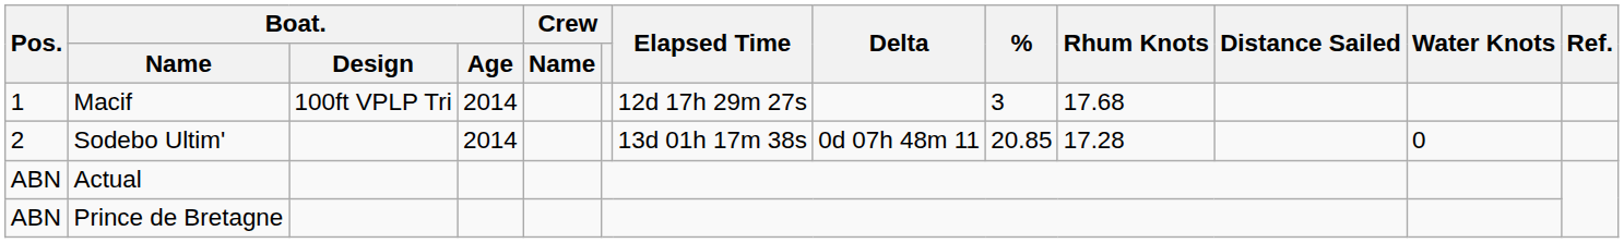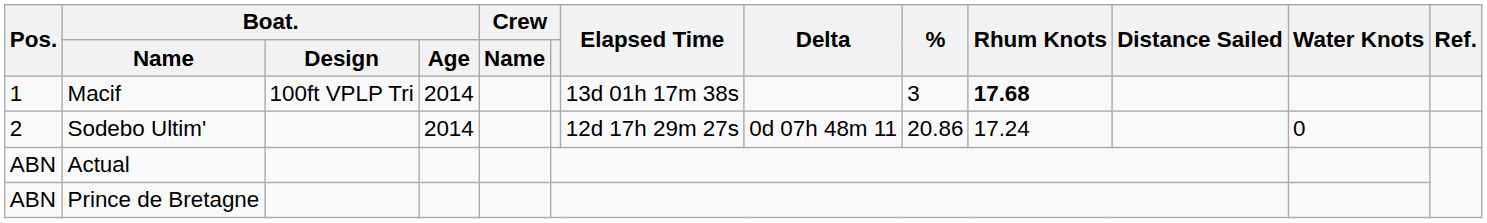 <table class="wikitable sortable">
 <tr>
 <th rowspan=2>Pos.</th>
 <th colspan=3>Boat.</th>
 <th colspan=2>Crew</th>
 <th rowspan=2>Elapsed Time</th>
 <th rowspan=2>Delta</th>
 <th rowspan=2>%</th>
 <th rowspan=2>Rhum Knots</th>
 <th rowspan=2>Distance Sailed</th>
 <th rowspan=2>Water Knots</th>
 <th rowspan=2>Ref.</th>
 </tr>
 <tr>
 <th>Name</th>
 <th>Design</th>
 <th>Age</th>
 <th>Name</th>
 <th></th>
 </tr>
 <tr>
 <td>1</td>
 <td>Macif</td>
 <td>100ft VPLP Tri</td>
 <td>2014</td>
 <td> <br> </td>
 <td> <br> </td>
-<td>12d 17h 29m 27s</td>
+<td>13d 01h 17m 38s</td>
 <td></td>
 <td>3</td>
-<td>17.68</td>
+<td><strong>17.68</strong></td>
 <td></td>
 <td></td>
 <td></td>
 </tr>
 <tr>
 <td>2</td>
 <td>Sodebo Ultim'</td>
 <td></td>
 <td>2014</td>
 <td> <br> </td>
 <td> <br> </td>
-<td>13d 01h 17m 38s</td>
+<td>12d 17h 29m 27s</td>
 <td>0d 07h 48m 11</td>
-<td>20.85</td>
-<td>17.28</td>
+<td>20.86</td>
+<td>17.24</td>
 <td></td>
 <td>0</td>
 <td></td>
 </tr>
 <tr>
 <td>ABN</td>
 <td>Actual</td>
 <td></td>
 <td></td>
 <td><br></td>
 <td colspan=6></td>
 <td></td>
 </tr>
 <tr>
 <td>ABN</td>
 <td>Prince de Bretagne</td>
 <td></td>
 <td></td>
 <td><br></td>
 <td colspan=6></td>
 <td></td>
 </tr>
 </table>
